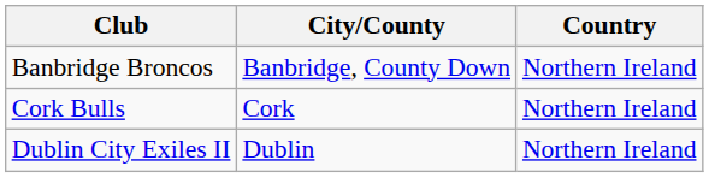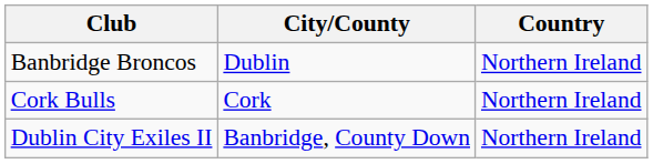 <table class="wikitable">
 <tr>
 <th>Club</th>
 <th>City/County</th>
 <th>Country</th>
 </tr>
 <tr>
 <td> Banbridge Broncos</td>
-<td><a href='#'>Banbridge</a>, <a href='#'>County Down</a></td>
+<td><a href='#'>Dublin</a></td>
 <td><a href='#'>Northern Ireland</a></td>
 </tr>
 <tr>
 <td> <a href='#'>Cork Bulls</a></td>
 <td><a href='#'>Cork</a></td>
 <td><a href='#'>Northern Ireland</a></td>
 </tr>
 <tr>
 <td> <a href='#'>Dublin City Exiles II</a></td>
-<td><a href='#'>Dublin</a></td>
+<td><a href='#'>Banbridge</a>, <a href='#'>County Down</a></td>
 <td><a href='#'>Northern Ireland</a></td>
 </tr>
 </table>
